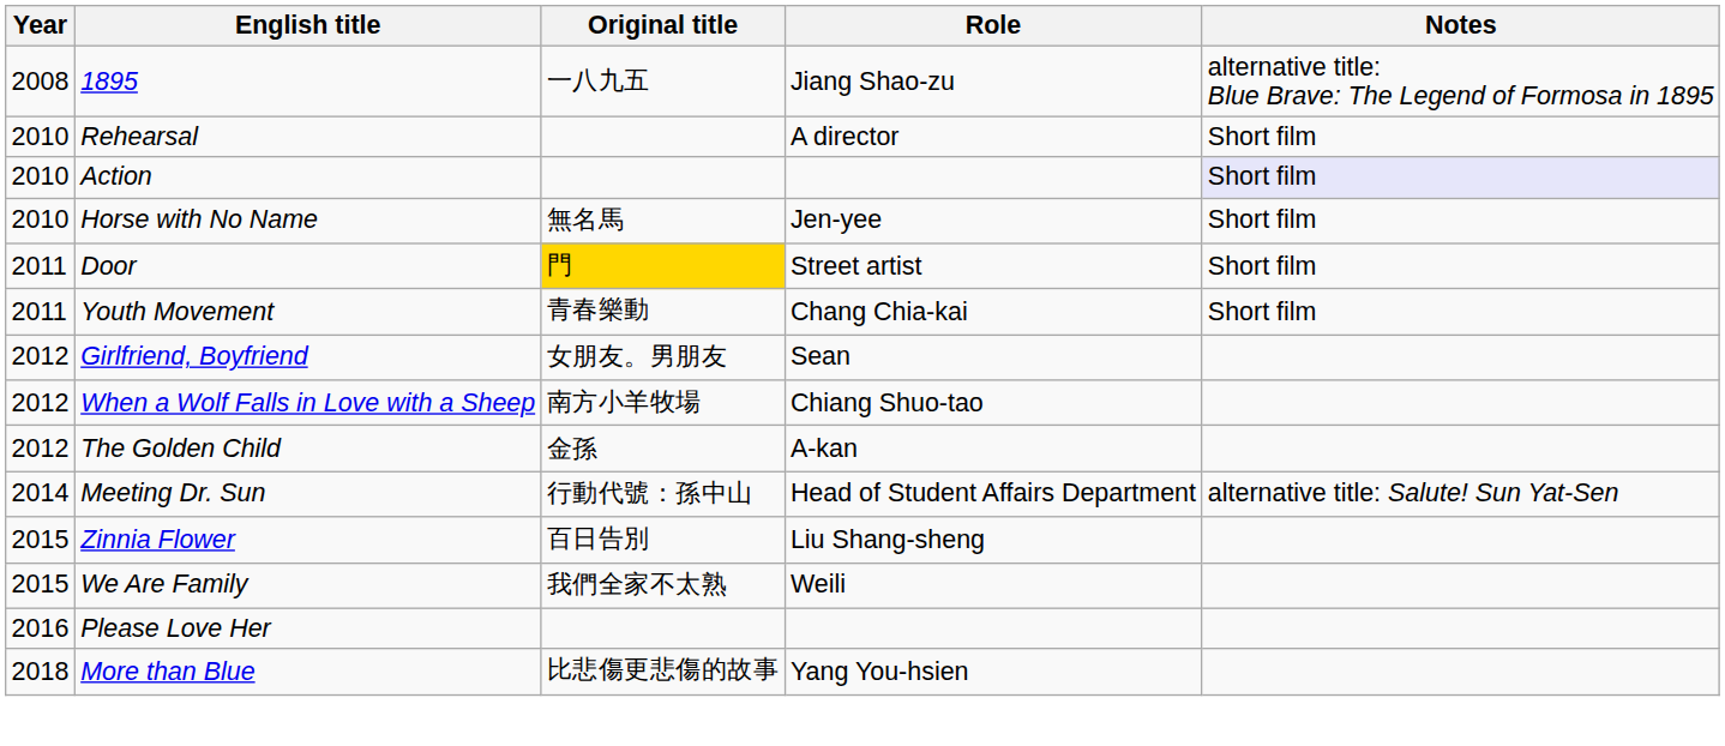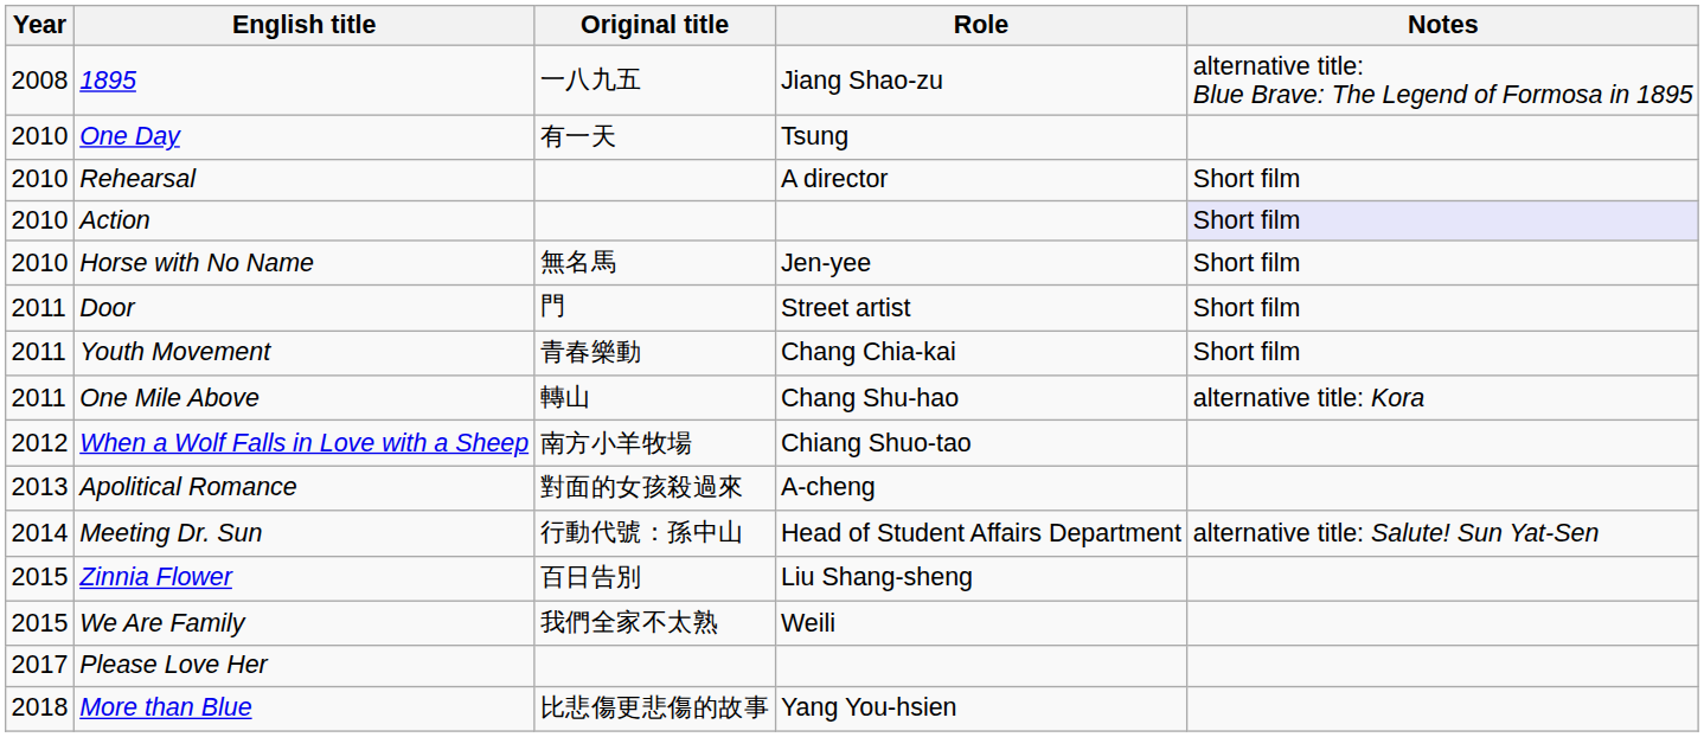 <table class="wikitable sortable">
 <tr>
 <th>Year</th>
 <th>English title</th>
 <th>Original title</th>
 <th>Role</th>
 <th class="unsortable">Notes</th>
 </tr>
 <tr>
 <td>2008</td>
 <td><em><a href='#'>1895</a></em></td>
 <td>一八九五</td>
 <td>Jiang Shao-zu</td>
 <td>alternative title:<br> <em>Blue Brave: The Legend of Formosa in 1895</em></td>
+</tr>
+<tr>
+<td>2010</td>
+<td><em><a href='#'>One Day</a></em></td>
+<td>有一天</td>
+<td>Tsung</td>
+<td></td>
 </tr>
 <tr>
 <td>2010</td>
 <td><em>Rehearsal</em></td>
 <td></td>
 <td>A director</td>
 <td>Short film</td>
 </tr>
 <tr>
 <td>2010</td>
 <td><em>Action</em></td>
 <td></td>
 <td></td>
 <td style="background: lavender;">Short film</td>
 </tr>
 <tr>
 <td>2010</td>
 <td><em>Horse with No Name</em></td>
 <td>無名馬</td>
 <td>Jen-yee</td>
 <td>Short film</td>
 </tr>
 <tr>
 <td>2011</td>
 <td><em>Door</em></td>
-<td style="background: gold;">門</td>
+<td>門</td>
 <td>Street artist</td>
 <td>Short film</td>
 </tr>
 <tr>
 <td>2011</td>
 <td><em>Youth Movement</em></td>
 <td>青春樂動</td>
 <td>Chang Chia-kai</td>
 <td>Short film</td>
 </tr>
 <tr>
-<td>2012</td>
-<td><em><a href='#'>Girlfriend, Boyfriend</a></em></td>
-<td>女朋友。男朋友</td>
-<td>Sean</td>
-<td></td>
+<td>2011</td>
+<td><em>One Mile Above</em></td>
+<td>轉山</td>
+<td>Chang Shu-hao</td>
+<td>alternative title: <em>Kora</em></td>
 </tr>
 <tr>
 <td>2012</td>
 <td><em><a href='#'>When a Wolf Falls in Love with a Sheep</a></em></td>
 <td>南方小羊牧場</td>
 <td>Chiang Shuo-tao</td>
 <td></td>
 </tr>
 <tr>
-<td>2012</td>
-<td><em>The Golden Child</em></td>
-<td>金孫</td>
-<td>A-kan</td>
+<td>2013</td>
+<td><em>Apolitical Romance</em></td>
+<td>對面的女孩殺過來</td>
+<td>A-cheng</td>
 <td></td>
 </tr>
 <tr>
 <td>2014</td>
 <td><em>Meeting Dr. Sun</em></td>
 <td>行動代號：孫中山</td>
 <td>Head of Student Affairs Department</td>
 <td>alternative title: <em>Salute! Sun Yat-Sen</em></td>
 </tr>
 <tr>
 <td>2015</td>
 <td><em><a href='#'>Zinnia Flower</a></em></td>
 <td>百日告別</td>
 <td>Liu Shang-sheng</td>
 <td></td>
 </tr>
 <tr>
 <td>2015</td>
 <td><em>We Are Family</em></td>
 <td>我們全家不太熟</td>
 <td>Weili</td>
 <td></td>
 </tr>
 <tr>
-<td>2016</td>
+<td>2017</td>
 <td><em>Please Love Her</em></td>
 <td></td>
 <td></td>
 <td></td>
 </tr>
 <tr>
 <td>2018</td>
 <td><em><a href='#'>More than Blue</a></em></td>
 <td>比悲傷更悲傷的故事</td>
 <td>Yang You-hsien</td>
 <td></td>
 </tr>
 </table>
